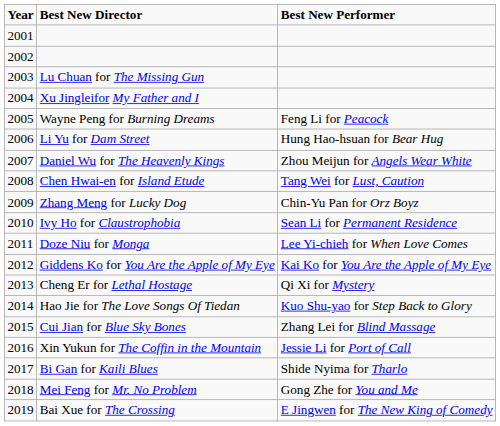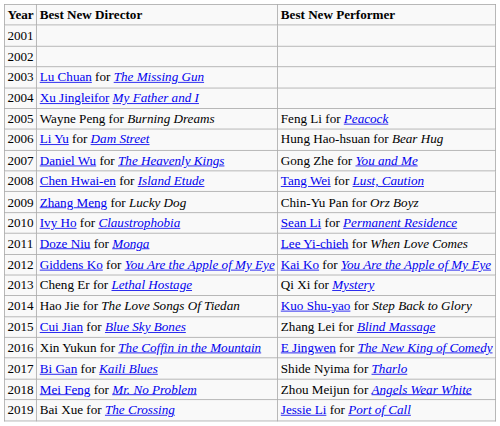 <table border="2"cellpadding="3"cellspacing="0"style="border-collapse:collapse;margin:0auto;" class="wikitable">
 <tr>
 <td><strong>Year </strong></td>
 <td><strong>Best New Director </strong></td>
 <td><strong>Best New Performer</strong></td>
 </tr>
 <tr>
 <td>2001</td>
 <td></td>
 <td></td>
 </tr>
 <tr>
 <td>2002</td>
 <td></td>
 <td></td>
 </tr>
 <tr>
 <td>2003</td>
 <td><a href='#'>Lu Chuan</a> for <em><a href='#'>The Missing Gun</a></em></td>
 <td></td>
 </tr>
 <tr>
 <td>2004</td>
 <td><a href='#'>Xu Jingleifor</a> <em><a href='#'>My Father and I</a></em></td>
 <td></td>
 </tr>
 <tr>
 <td>2005</td>
 <td>Wayne Peng for <em>Burning Dreams</em></td>
 <td>Feng Li for <em><a href='#'>Peacock</a></em></td>
 </tr>
 <tr>
 <td>2006</td>
 <td><a href='#'>Li Yu</a> for <em><a href='#'>Dam Street</a></em></td>
 <td>Hung Hao-hsuan for <em>Bear Hug</em></td>
 </tr>
 <tr>
 <td>2007</td>
 <td><a href='#'>Daniel Wu</a> for <em><a href='#'>The Heavenly Kings</a></em></td>
-<td>Zhou Meijun for <em><a href='#'>Angels Wear White</a></em></td>
+<td>Gong Zhe for <em><a href='#'>You and Me</a></em></td>
 </tr>
 <tr>
 <td>2008</td>
 <td><a href='#'>Chen Hwai-en</a> for <em><a href='#'>Island Etude</a></em></td>
 <td><a href='#'>Tang Wei</a> for <em><a href='#'>Lust, Caution</a></em></td>
 </tr>
 <tr>
 <td>2009</td>
 <td><a href='#'>Zhang Meng</a> for <em>Lucky Dog</em></td>
 <td>Chin-Yu Pan for <em>Orz Boyz</em></td>
 </tr>
 <tr>
 <td>2010</td>
 <td><a href='#'>Ivy Ho</a> for <em><a href='#'>Claustrophobia</a></em></td>
 <td><a href='#'>Sean Li</a> for <em><a href='#'>Permanent Residence</a></em></td>
 </tr>
 <tr>
 <td>2011</td>
 <td><a href='#'>Doze Niu</a> for <em><a href='#'>Monga</a></em></td>
 <td><a href='#'>Lee Yi-chieh</a> for <em>When Love Comes</em></td>
 </tr>
 <tr>
 <td>2012</td>
 <td><a href='#'>Giddens Ko</a> for <em><a href='#'>You Are the Apple of My Eye</a></em></td>
 <td><a href='#'>Kai Ko</a> for <em><a href='#'>You Are the Apple of My Eye</a></em></td>
 </tr>
 <tr>
 <td>2013</td>
 <td>Cheng Er for <em><a href='#'>Lethal Hostage</a></em></td>
 <td>Qi Xi for <em><a href='#'>Mystery</a></em></td>
 </tr>
 <tr>
 <td>2014</td>
 <td>Hao Jie for <em>The Love Songs Of Tiedan</em></td>
 <td><a href='#'>Kuo Shu-yao</a> for <em>Step Back to Glory</em></td>
 </tr>
 <tr>
 <td>2015</td>
 <td><a href='#'>Cui Jian</a> for <em><a href='#'>Blue Sky Bones</a></em></td>
 <td>Zhang Lei for <em><a href='#'>Blind Massage</a></em></td>
 </tr>
 <tr>
 <td>2016</td>
 <td>Xin Yukun for <em><a href='#'>The Coffin in the Mountain</a></em></td>
-<td><a href='#'>Jessie Li</a> for <em><a href='#'>Port of Call</a></em></td>
+<td><a href='#'>E Jingwen</a> for <em><a href='#'>The New King of Comedy</a></em></td>
 </tr>
 <tr>
 <td>2017</td>
 <td><a href='#'>Bi Gan</a> for <em><a href='#'>Kaili Blues</a></em></td>
 <td>Shide Nyima for <em><a href='#'>Tharlo</a></em></td>
 </tr>
 <tr>
 <td>2018</td>
 <td><a href='#'>Mei Feng</a> for <em><a href='#'>Mr. No Problem</a></em></td>
-<td>Gong Zhe for <em><a href='#'>You and Me</a></em></td>
+<td>Zhou Meijun for <em><a href='#'>Angels Wear White</a></em></td>
 </tr>
 <tr>
 <td>2019</td>
 <td>Bai Xue for <em><a href='#'>The Crossing</a></em></td>
-<td><a href='#'>E Jingwen</a> for <em><a href='#'>The New King of Comedy</a></em></td>
+<td><a href='#'>Jessie Li</a> for <em><a href='#'>Port of Call</a></em></td>
 </tr>
 </table>
